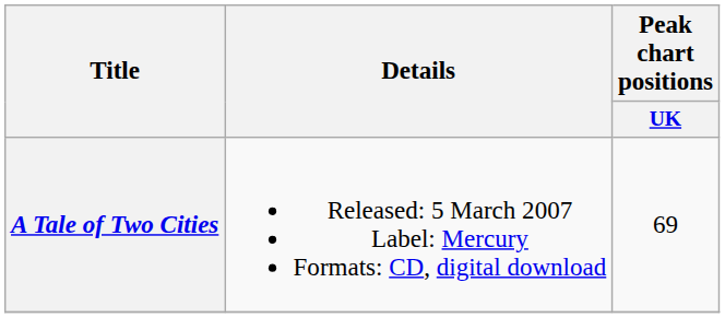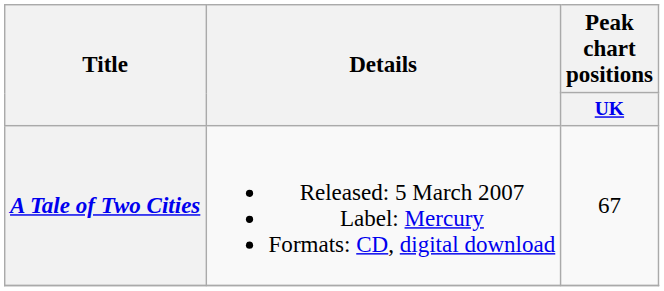 <table class="wikitable plainrowheaders" style="text-align:center;">
 <tr>
 <th scope="col" rowspan="2">Title</th>
 <th scope="col" rowspan="2">Details</th>
 <th scope="col" colspan="1">Peak chart positions</th>
 </tr>
 <tr>
 <th scope="col" style="width:3em;font-size:85%;"><a href='#'>UK</a><br></th>
 </tr>
 <tr>
 <th scope="row"><em><a href='#'>A Tale of Two Cities</a></em></th>
 <td><br><ul><li>Released: 5 March 2007</li><li>Label: <a href='#'>Mercury</a></li><li>Formats: <a href='#'>CD</a>, <a href='#'>digital download</a></li></ul></td>
-<td>69</td>
+<td>67</td>
 </tr>
 <tr>
 </tr>
 </table>
